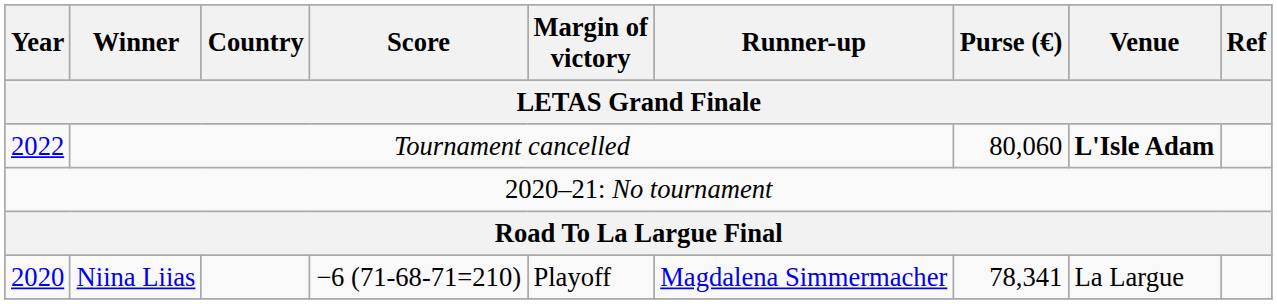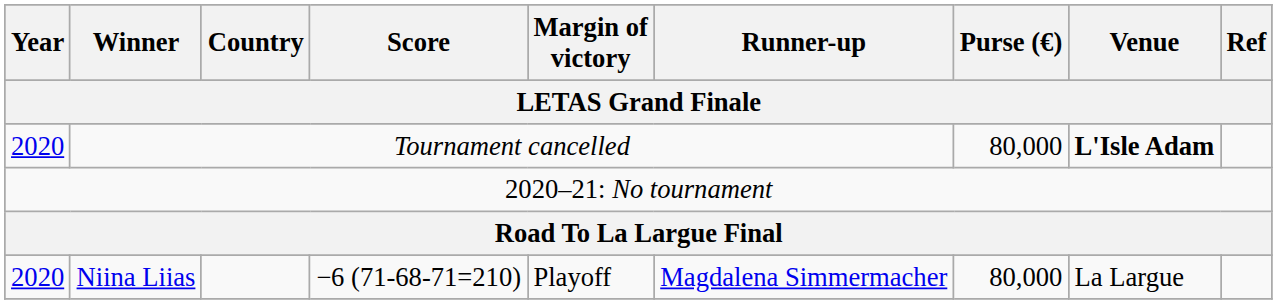 <table class=wikitable style="font-size:95%">
 <tr>
 <th>Year</th>
 <th>Winner</th>
 <th>Country</th>
 <th>Score</th>
 <th>Margin of<br>victory</th>
 <th>Runner-up</th>
 <th>Purse (€)</th>
 <th>Venue</th>
 <th>Ref</th>
 </tr>
 <tr>
 <th colspan=9>LETAS Grand Finale</th>
 </tr>
 <tr>
-<td align=center><a href='#'>2022</a></td>
+<td align=center><a href='#'>2020</a></td>
 <td colspan=5 align=center><em>Tournament cancelled</em></td>
-<td align=right>80,060</td>
+<td align=right>80,000</td>
 <td><strong>L'Isle Adam</strong></td>
 <td></td>
 </tr>
 <tr>
 <td colspan=9 align=center>2020–21: <em>No tournament</em></td>
 </tr>
 <tr>
 <th colspan=9>Road To La Largue Final</th>
 </tr>
 <tr>
 <td align=center><a href='#'>2020</a></td>
 <td><a href='#'>Niina Liias</a></td>
 <td></td>
 <td>−6 (71-68-71=210)</td>
 <td>Playoff</td>
 <td> <a href='#'>Magdalena Simmermacher</a></td>
-<td align=right>78,341</td>
+<td align=right>80,000</td>
 <td>La Largue</td>
 <td></td>
 </tr>
 </table>
